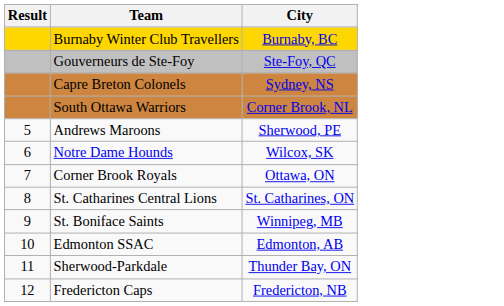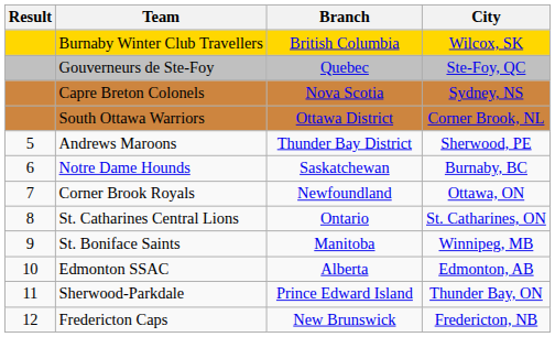 <table class="wikitable" style="text-align: center;">
 <tr>
 <th width=20>Result</th>
 <th>Team</th>
+<th width=150>Branch</th>
 <th>City</th>
 </tr>
 <tr bgcolor=gold>
 <td></td>
 <td align="left">Burnaby Winter Club Travellers</td>
-<td><a href='#'>Burnaby, BC</a></td>
+<td><a href='#'>British Columbia</a></td>
+<td><a href='#'>Wilcox, SK</a></td>
 </tr>
 <tr bgcolor=silver>
 <td></td>
 <td align="left">Gouverneurs de Ste-Foy</td>
+<td><a href='#'>Quebec</a></td>
 <td><a href='#'>Ste-Foy, QC</a></td>
 </tr>
 <tr bgcolor=Peru>
 <td></td>
 <td align="left">Capre Breton Colonels</td>
+<td><a href='#'>Nova Scotia</a></td>
 <td><a href='#'>Sydney, NS</a></td>
 </tr>
 <tr bgcolor=Peru>
 <td></td>
 <td align="left">South Ottawa Warriors</td>
+<td><a href='#'>Ottawa District</a></td>
 <td><a href='#'>Corner Brook, NL</a></td>
 </tr>
 <tr>
 <td>5</td>
 <td align="left">Andrews Maroons</td>
+<td><a href='#'>Thunder Bay District</a></td>
 <td><a href='#'>Sherwood, PE</a></td>
 </tr>
 <tr>
 <td>6</td>
 <td align="left"><a href='#'>Notre Dame Hounds</a></td>
-<td><a href='#'>Wilcox, SK</a></td>
+<td><a href='#'>Saskatchewan</a></td>
+<td><a href='#'>Burnaby, BC</a></td>
 </tr>
 <tr>
 <td>7</td>
 <td align="left">Corner Brook Royals</td>
+<td><a href='#'>Newfoundland</a></td>
 <td><a href='#'>Ottawa, ON</a></td>
 </tr>
 <tr>
 <td>8</td>
 <td align="left">St. Catharines Central Lions</td>
+<td><a href='#'>Ontario</a></td>
 <td><a href='#'>St. Catharines, ON</a></td>
 </tr>
 <tr>
 <td>9</td>
 <td align="left">St. Boniface Saints</td>
+<td><a href='#'>Manitoba</a></td>
 <td><a href='#'>Winnipeg, MB</a></td>
 </tr>
 <tr>
 <td>10</td>
 <td align="left">Edmonton SSAC</td>
+<td><a href='#'>Alberta</a></td>
 <td><a href='#'>Edmonton, AB</a></td>
 </tr>
 <tr>
 <td>11</td>
 <td align="left">Sherwood-Parkdale</td>
+<td><a href='#'>Prince Edward Island</a></td>
 <td><a href='#'>Thunder Bay, ON</a></td>
 </tr>
 <tr>
 <td>12</td>
 <td align="left">Fredericton Caps</td>
+<td><a href='#'>New Brunswick</a></td>
 <td><a href='#'>Fredericton, NB</a></td>
 </tr>
 </table>
